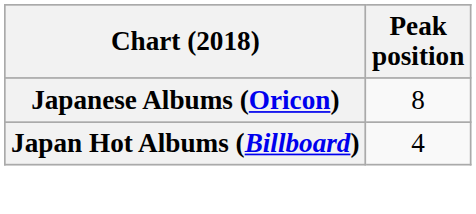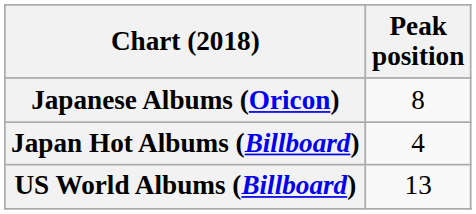 <table class="wikitable plainrowheaders" style="text-align:center;">
 <tr>
 <th>Chart (2018)</th>
 <th>Peak<br>position</th>
 </tr>
 <tr>
 <th scope="row">Japanese Albums (<a href='#'>Oricon</a>)</th>
 <td>8</td>
 </tr>
 <tr>
 <th scope="row">Japan Hot Albums (<a href='#'><em>Billboard</em></a>)</th>
 <td>4</td>
 </tr>
+<tr>
+<th scope="row">US World Albums (<em><a href='#'>Billboard</a></em>)</th>
+<td>13</td>
+</tr>
 </table>
